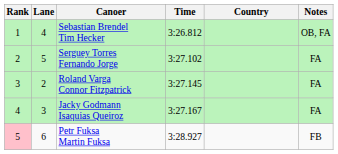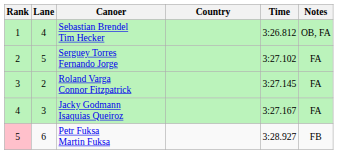 <table class="wikitable" style="text-align:center;">
 <tr>
 <th width=30>Rank</th>
 <th width=30>Lane</th>
 <th width=175>Canoer</th>
+<th width=150>Country</th>
 <th width=30>Time</th>
-<th width=150>Country</th>
 <th width=50>Notes</th>
 </tr>
 <tr bgcolor=bbf3bb>
 <td>1</td>
 <td>4</td>
 <td align=left><a href='#'>Sebastian Brendel</a><br><a href='#'>Tim Hecker</a></td>
+<td align=left></td>
 <td>3:26.812</td>
-<td align=left></td>
 <td>OB, FA</td>
 </tr>
 <tr bgcolor=bbf3bb>
 <td>2</td>
 <td>5</td>
 <td align=left><a href='#'>Serguey Torres</a><br><a href='#'>Fernando Jorge</a></td>
+<td align=left></td>
 <td>3:27.102</td>
-<td align=left></td>
 <td>FA</td>
 </tr>
 <tr bgcolor=bbf3bb>
 <td>3</td>
 <td>2</td>
 <td align=left><a href='#'>Roland Varga</a><br><a href='#'>Connor Fitzpatrick</a></td>
+<td align=left></td>
 <td>3:27.145</td>
-<td align=left></td>
 <td>FA</td>
 </tr>
 <tr bgcolor=bbf3bb>
 <td>4</td>
 <td>3</td>
 <td align=left><a href='#'>Jacky Godmann</a><br><a href='#'>Isaquias Queiroz</a></td>
+<td align=left></td>
 <td>3:27.167</td>
-<td align=left></td>
 <td>FA</td>
 </tr>
 <tr>
 <td style="background: pink;">5</td>
 <td>6</td>
 <td align=left><a href='#'>Petr Fuksa</a><br><a href='#'>Martin Fuksa</a></td>
+<td align=left></td>
 <td>3:28.927</td>
-<td align=left></td>
 <td>FB</td>
 </tr>
 </table>
